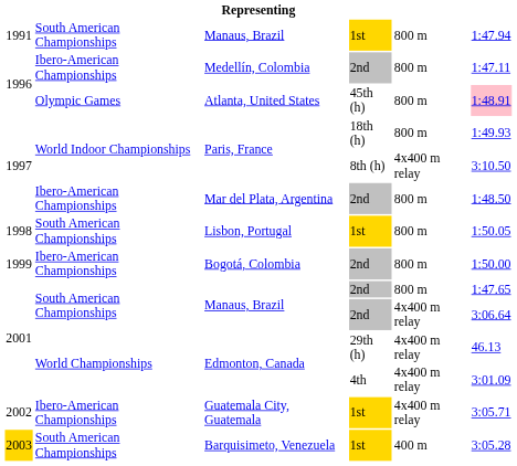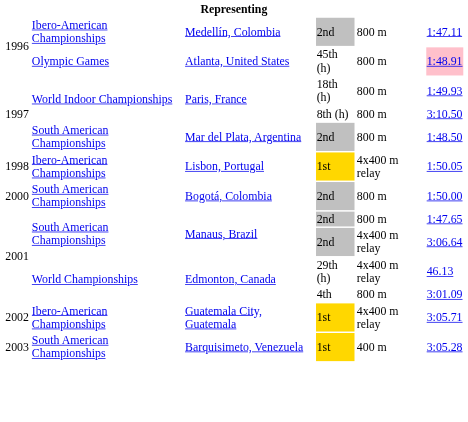 <table>
 <tr>
 <th colspan="6">Representing </th>
-</tr>
-<tr>
-<td>1991</td>
-<td><a href='#'>South American Championships</a></td>
-<td><a href='#'>Manaus, Brazil</a></td>
-<td bgcolor=gold>1st</td>
-<td>800 m</td>
-<td><a href='#'>1:47.94</a></td>
 </tr>
 <tr>
 <td rowspan=2>1996</td>
 <td><a href='#'>Ibero-American Championships</a></td>
 <td><a href='#'>Medellín, Colombia</a></td>
 <td bgcolor=silver>2nd</td>
 <td>800 m</td>
 <td><a href='#'>1:47.11</a></td>
 </tr>
 <tr>
 <td><a href='#'>Olympic Games</a></td>
 <td><a href='#'>Atlanta, United States</a></td>
 <td>45th (h)</td>
 <td>800 m</td>
 <td style="background: pink;"><a href='#'>1:48.91</a></td>
 </tr>
 <tr>
 <td rowspan=3>1997</td>
 <td rowspan=2><a href='#'>World Indoor Championships</a></td>
 <td rowspan=2><a href='#'>Paris, France</a></td>
 <td>18th (h)</td>
 <td>800 m</td>
 <td><a href='#'>1:49.93</a></td>
 </tr>
 <tr>
 <td>8th (h)</td>
-<td>4x400 m relay</td>
+<td>800 m</td>
 <td><a href='#'>3:10.50</a></td>
 </tr>
 <tr>
-<td><a href='#'>Ibero-American Championships</a></td>
+<td><a href='#'>South American Championships</a></td>
 <td><a href='#'>Mar del Plata, Argentina</a></td>
 <td bgcolor=silver>2nd</td>
 <td>800 m</td>
 <td><a href='#'>1:48.50</a></td>
 </tr>
 <tr>
 <td>1998</td>
-<td><a href='#'>South American Championships</a></td>
+<td><a href='#'>Ibero-American Championships</a></td>
 <td><a href='#'>Lisbon, Portugal</a></td>
 <td bgcolor=gold>1st</td>
-<td>800 m</td>
+<td>4x400 m relay</td>
 <td><a href='#'>1:50.05</a></td>
 </tr>
 <tr>
-<td>1999</td>
-<td><a href='#'>Ibero-American Championships</a></td>
+<td>2000</td>
+<td><a href='#'>South American Championships</a></td>
 <td><a href='#'>Bogotá, Colombia</a></td>
 <td bgcolor=silver>2nd</td>
 <td>800 m</td>
 <td><a href='#'>1:50.00</a></td>
 </tr>
 <tr>
 <td rowspan=4>2001</td>
 <td rowspan=2><a href='#'>South American Championships</a></td>
 <td rowspan=2><a href='#'>Manaus, Brazil</a></td>
 <td bgcolor=silver>2nd</td>
 <td>800 m</td>
 <td><a href='#'>1:47.65</a></td>
 </tr>
 <tr>
 <td bgcolor=silver>2nd</td>
 <td>4x400 m relay</td>
 <td><a href='#'>3:06.64</a></td>
 </tr>
 <tr>
 <td rowspan=2><a href='#'>World Championships</a></td>
 <td rowspan=2><a href='#'>Edmonton, Canada</a></td>
 <td>29th (h)</td>
 <td>4x400 m relay</td>
 <td><a href='#'>46.13</a></td>
 </tr>
 <tr>
 <td>4th</td>
-<td>4x400 m relay</td>
+<td>800 m</td>
 <td><a href='#'>3:01.09</a></td>
 </tr>
 <tr>
 <td>2002</td>
 <td><a href='#'>Ibero-American Championships</a></td>
 <td><a href='#'>Guatemala City, Guatemala</a></td>
 <td bgcolor=gold>1st</td>
 <td>4x400 m relay</td>
 <td><a href='#'>3:05.71</a></td>
 </tr>
 <tr>
-<td style="background: gold;">2003</td>
+<td>2003</td>
 <td><a href='#'>South American Championships</a></td>
 <td><a href='#'>Barquisimeto, Venezuela</a></td>
 <td bgcolor=gold>1st</td>
 <td>400 m</td>
 <td><a href='#'>3:05.28</a></td>
 </tr>
 </table>
